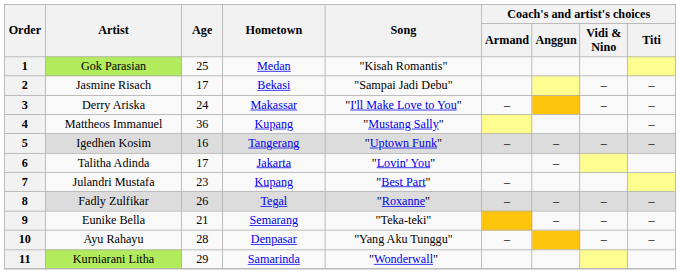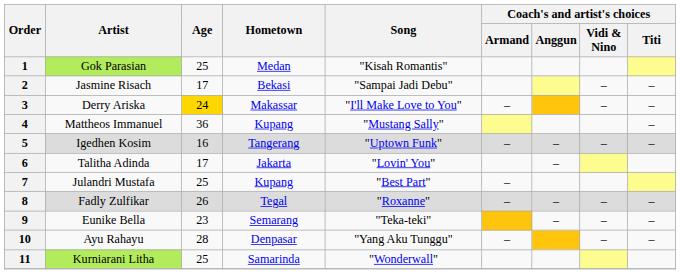 <table class="wikitable" style="text-align:center; width:100%;">
 <tr>
 <th scope="col" rowspan="2" width="06%">Order</th>
 <th scope="col" rowspan="2" width="20%">Artist</th>
 <th scope="col" rowspan="2" width="06%">Age</th>
 <th scope="col" rowspan="2" width="15%">Hometown</th>
 <th scope="col" rowspan="2" width="23%">Song</th>
 <th scope="col" colspan="4" width="28%">Coach's and artist's choices</th>
 </tr>
 <tr>
 <th width="07%">Armand</th>
 <th width="07%">Anggun</th>
 <th width="07%">Vidi & Nino</th>
 <th width="07%">Titi</th>
 </tr>
 <tr>
 <th>1</th>
 <td style="background:#B2EC5D">Gok Parasian</td>
 <td>25</td>
 <td><a href='#'>Medan</a></td>
 <td>"Kisah Romantis"</td>
 <td><strong></strong></td>
 <td><strong></strong></td>
 <td><strong></strong></td>
 <td style="background:#fdfc8f;"><strong></strong></td>
 </tr>
 <tr>
 <th>2</th>
 <td>Jasmine Risach</td>
 <td>17</td>
 <td><a href='#'>Bekasi</a></td>
 <td>"Sampai Jadi Debu"</td>
 <td><strong></strong></td>
 <td style="background:#fdfc8f;"><strong></strong></td>
 <td>–</td>
 <td>–</td>
 </tr>
 <tr>
 <th>3</th>
 <td>Derry Ariska</td>
-<td>24</td>
+<td style="background: gold;">24</td>
 <td><a href='#'>Makassar</a></td>
 <td>"<a href='#'>I'll Make Love to You</a>"</td>
 <td>–</td>
 <td style="background:#FFC40C;"><strong></strong></td>
 <td>–</td>
 <td>–</td>
 </tr>
 <tr>
 <th>4</th>
 <td>Mattheos Immanuel</td>
 <td>36</td>
 <td><a href='#'>Kupang</a></td>
 <td>"<a href='#'>Mustang Sally</a>"</td>
 <td style="background:#fdfc8f;"><strong></strong></td>
 <td><strong></strong></td>
 <td><strong></strong></td>
 <td>–</td>
 </tr>
 <tr>
 <th>5</th>
 <td style="background:#DCDCDC;">Igedhen Kosim</td>
 <td style="background:#DCDCDC;">16</td>
 <td style="background:#DCDCDC;"><a href='#'>Tangerang</a></td>
 <td style="background:#DCDCDC;">"<a href='#'>Uptown Funk</a>"</td>
 <td style="background:#DCDCDC;">–</td>
 <td style="background:#DCDCDC;">–</td>
 <td style="background:#DCDCDC;">–</td>
 <td style="background:#DCDCDC;">–</td>
 </tr>
 <tr>
 <th>6</th>
 <td>Talitha Adinda</td>
 <td>17</td>
 <td><a href='#'>Jakarta</a></td>
 <td>"<a href='#'>Lovin' You</a>"</td>
 <td><strong></strong></td>
 <td>–</td>
 <td style="background:#fdfc8f;"><strong></strong></td>
 <td><strong></strong></td>
 </tr>
 <tr>
 <th>7</th>
 <td>Julandri Mustafa</td>
-<td>23</td>
+<td>25</td>
 <td><a href='#'>Kupang</a></td>
 <td>"<a href='#'>Best Part</a>"</td>
 <td>–</td>
 <td><strong></strong></td>
 <td><strong></strong></td>
 <td style="background:#fdfc8f;"><strong></strong></td>
 </tr>
 <tr>
 <th>8</th>
 <td style="background:#DCDCDC;">Fadly Zulfikar</td>
 <td style="background:#DCDCDC;">26</td>
 <td style="background:#DCDCDC;"><a href='#'>Tegal</a></td>
 <td style="background:#DCDCDC;">"<a href='#'>Roxanne</a>"</td>
 <td style="background:#DCDCDC;">–</td>
 <td style="background:#DCDCDC;">–</td>
 <td style="background:#DCDCDC;">–</td>
 <td style="background:#DCDCDC;">–</td>
 </tr>
 <tr>
 <th>9</th>
 <td>Eunike Bella</td>
-<td>21</td>
+<td>23</td>
 <td><a href='#'>Semarang</a></td>
 <td>"Teka-teki"</td>
 <td style="background:#FFC40C;"><strong></strong></td>
 <td>–</td>
 <td>–</td>
 <td>–</td>
 </tr>
 <tr>
 <th>10</th>
 <td>Ayu Rahayu</td>
 <td>28</td>
 <td><a href='#'>Denpasar</a></td>
 <td>"Yang Aku Tunggu"</td>
 <td>–</td>
 <td style="background:#FFC40C;"><strong></strong></td>
 <td>–</td>
 <td>–</td>
 </tr>
 <tr>
 <th>11</th>
 <td style="background:#B2EC5D">Kurniarani Litha</td>
-<td>29</td>
+<td>25</td>
 <td><a href='#'>Samarinda</a></td>
 <td>"<a href='#'>Wonderwall</a>"</td>
 <td><strong></strong></td>
 <td><strong></strong></td>
 <td style="background:#fdfc8f;"><strong></strong></td>
 <td><strong></strong></td>
 </tr>
 <tr>
 </tr>
 </table>
